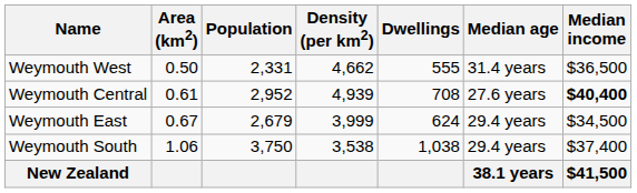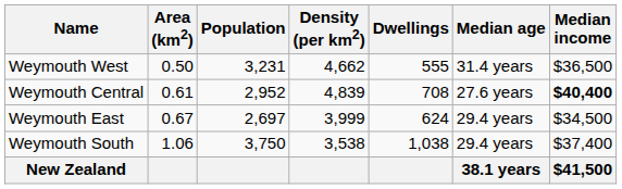 <table class="wikitable">
 <tr>
 <th>Name</th>
 <th>Area<br>(km<sup>2</sup>)</th>
 <th>Population</th>
 <th>Density<br>(per km<sup>2</sup>)</th>
 <th>Dwellings</th>
 <th>Median age</th>
 <th>Median<br>income</th>
 </tr>
 <tr>
 <td>Weymouth West</td>
 <td style="text-align:right;">0.50</td>
-<td style="text-align:right;">2,331</td>
+<td style="text-align:right;">3,231</td>
 <td style="text-align:right;">4,662</td>
 <td style="text-align:right;">555</td>
 <td>31.4 years</td>
 <td>$36,500</td>
 </tr>
 <tr>
 <td>Weymouth Central</td>
 <td style="text-align:right;">0.61</td>
 <td style="text-align:right;">2,952</td>
-<td style="text-align:right;">4,939</td>
+<td style="text-align:right;">4,839</td>
 <td style="text-align:right;">708</td>
 <td>27.6 years</td>
 <td><strong>$40,400</strong></td>
 </tr>
 <tr>
 <td>Weymouth East</td>
 <td style="text-align:right;">0.67</td>
-<td style="text-align:right;">2,679</td>
+<td style="text-align:right;">2,697</td>
 <td style="text-align:right;">3,999</td>
 <td style="text-align:right;">624</td>
 <td>29.4 years</td>
 <td>$34,500</td>
 </tr>
 <tr>
 <td>Weymouth South</td>
 <td style="text-align:right;">1.06</td>
 <td style="text-align:right;">3,750</td>
 <td style="text-align:right;">3,538</td>
 <td style="text-align:right;">1,038</td>
 <td>29.4 years</td>
 <td>$37,400</td>
 </tr>
 <tr>
 <th>New Zealand</th>
 <th></th>
 <th></th>
 <th></th>
 <th></th>
 <th>38.1 years</th>
 <th style="text-align:left;">$41,500</th>
 </tr>
 </table>
